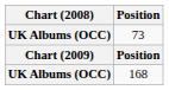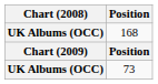 <table class="wikitable plainrowheaders" style="text-align:center">
 <tr>
 <th scope="col">Chart (2008)</th>
 <th scope="col">Position</th>
 </tr>
 <tr>
 <th scope="row">UK Albums (OCC)</th>
-<td>73</td>
+<td>168</td>
 </tr>
 <tr>
 <th scope="col">Chart (2009)</th>
 <th scope="col">Position</th>
 </tr>
 <tr>
 <th scope="row">UK Albums (OCC)</th>
-<td>168</td>
+<td>73</td>
 </tr>
 </table>
